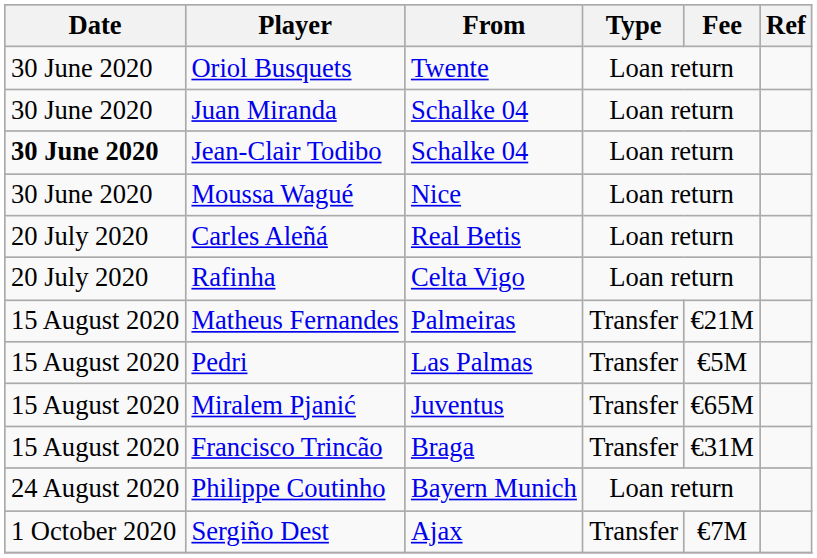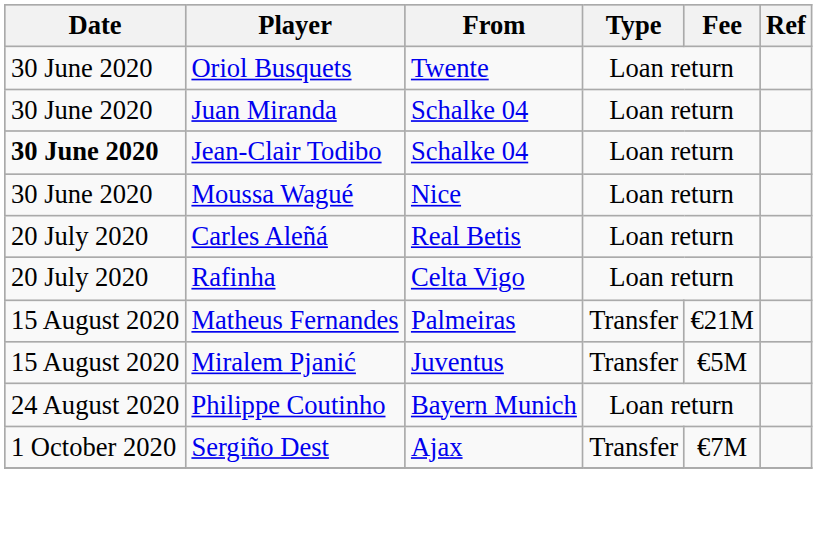 <table class="wikitable">
 <tr>
 <th>Date</th>
 <th>Player</th>
 <th>From</th>
 <th>Type</th>
 <th>Fee</th>
 <th>Ref</th>
 </tr>
 <tr>
 <td>30 June 2020</td>
 <td> <a href='#'>Oriol Busquets</a></td>
 <td> <a href='#'>Twente</a></td>
 <td align=center colspan=2>Loan return</td>
 <td align=center></td>
 </tr>
 <tr>
 <td>30 June 2020</td>
 <td> <a href='#'>Juan Miranda</a></td>
 <td> <a href='#'>Schalke 04</a></td>
 <td align=center colspan=2>Loan return</td>
 <td align=center></td>
 </tr>
 <tr>
 <td><strong>30 June 2020</strong></td>
 <td> <a href='#'>Jean-Clair Todibo</a></td>
 <td> <a href='#'>Schalke 04</a></td>
 <td align=center colspan=2>Loan return</td>
 <td align=center></td>
 </tr>
 <tr>
 <td>30 June 2020</td>
 <td> <a href='#'>Moussa Wagué</a></td>
 <td> <a href='#'>Nice</a></td>
 <td align=center colspan=2>Loan return</td>
 <td align=center></td>
 </tr>
 <tr>
 <td>20 July 2020</td>
 <td> <a href='#'>Carles Aleñá</a></td>
 <td><a href='#'>Real Betis</a></td>
 <td align=center colspan=2>Loan return</td>
 <td align=center></td>
 </tr>
 <tr>
 <td>20 July 2020</td>
 <td> <a href='#'>Rafinha</a></td>
 <td><a href='#'>Celta Vigo</a></td>
 <td align=center colspan=2>Loan return</td>
 <td align=center></td>
 </tr>
 <tr>
 <td>15 August 2020</td>
 <td> <a href='#'>Matheus Fernandes</a></td>
 <td> <a href='#'>Palmeiras</a></td>
 <td align=center>Transfer</td>
 <td align=center>€21M</td>
 <td align=center></td>
 </tr>
 <tr>
 <td>15 August 2020</td>
-<td> <a href='#'>Pedri</a></td>
-<td><a href='#'>Las Palmas</a></td>
-<td align=center>Transfer</td>
-<td align=center>€5M</td>
-<td align=center></td>
-</tr>
-<tr>
-<td>15 August 2020</td>
 <td> <a href='#'>Miralem Pjanić</a></td>
 <td> <a href='#'>Juventus</a></td>
 <td align=center>Transfer</td>
-<td align=center>€65M</td>
-<td align=center></td>
-</tr>
-<tr>
-<td>15 August 2020</td>
-<td> <a href='#'>Francisco Trincão</a></td>
-<td> <a href='#'>Braga</a></td>
-<td align=center>Transfer</td>
-<td align=center>€31M</td>
+<td align=center>€5M</td>
 <td align=center></td>
 </tr>
 <tr>
 <td>24 August 2020</td>
 <td> <a href='#'>Philippe Coutinho</a></td>
 <td> <a href='#'>Bayern Munich</a></td>
 <td align=center colspan=2>Loan return</td>
 <td align=center></td>
 </tr>
 <tr>
 <td>1 October 2020</td>
 <td> <a href='#'>Sergiño Dest</a></td>
 <td> <a href='#'>Ajax</a></td>
 <td align=center>Transfer</td>
 <td align=center>€7M</td>
 <td align=center></td>
 </tr>
 <tr>
 </tr>
 </table>
